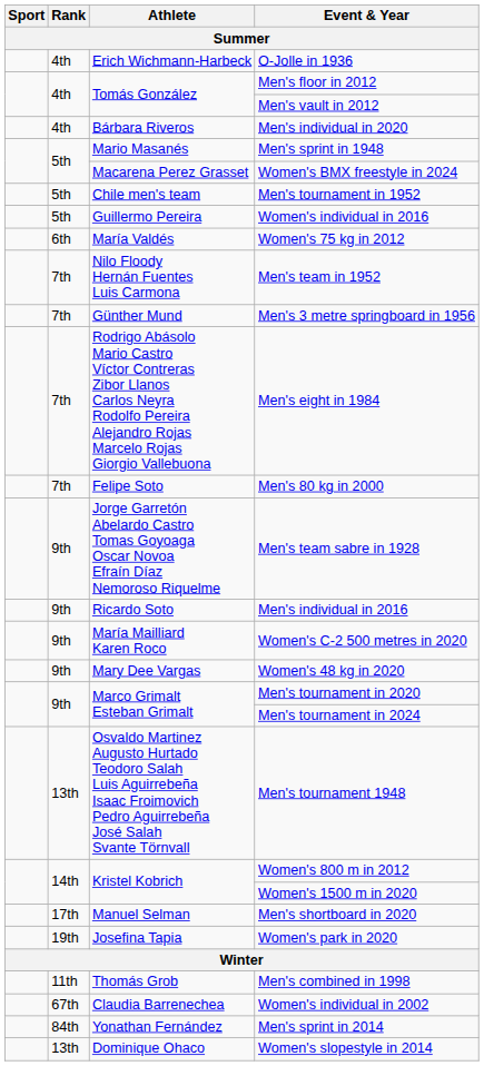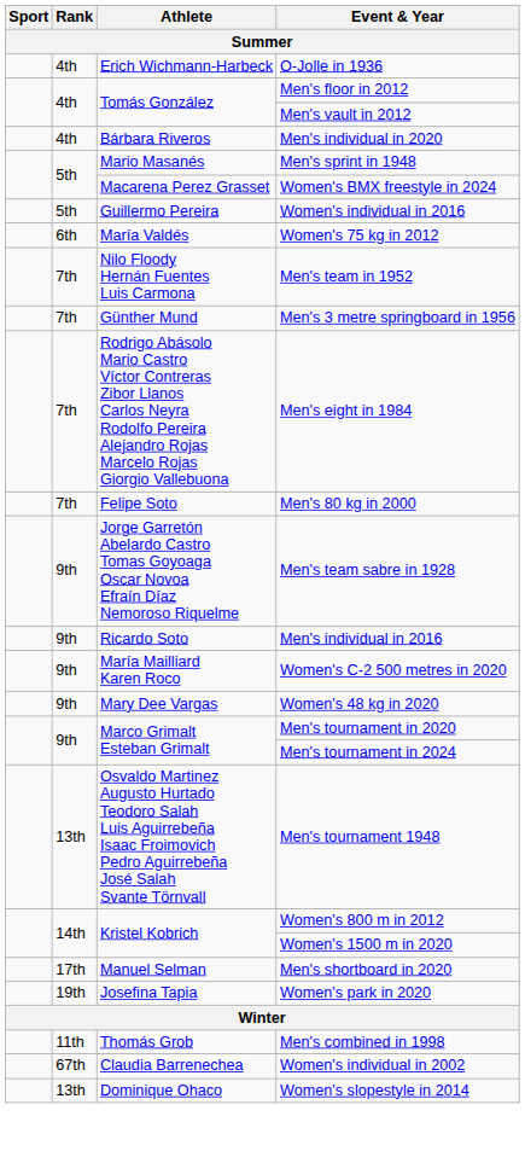 <table class="wikitable sortable">
 <tr>
 <th>Sport</th>
 <th>Rank</th>
 <th>Athlete</th>
 <th>Event & Year</th>
 </tr>
 <tr>
 <th colspan=4>Summer</th>
 </tr>
 <tr>
 <td></td>
 <td>4th</td>
 <td><a href='#'>Erich Wichmann-Harbeck</a></td>
 <td><a href='#'>O-Jolle in 1936</a></td>
 </tr>
 <tr>
 <td rowspan=2></td>
 <td rowspan=2>4th</td>
 <td rowspan=2><a href='#'>Tomás González</a></td>
 <td><a href='#'>Men's floor in 2012</a></td>
 </tr>
 <tr>
 <td><a href='#'>Men's vault in 2012</a></td>
 </tr>
 <tr>
 <td></td>
 <td>4th</td>
 <td><a href='#'>Bárbara Riveros</a></td>
 <td><a href='#'>Men's individual in 2020</a></td>
 </tr>
 <tr>
 <td rowspan=2></td>
 <td rowspan=2>5th</td>
 <td><a href='#'>Mario Masanés</a></td>
 <td><a href='#'>Men's sprint in 1948</a></td>
 </tr>
 <tr>
 <td><a href='#'>Macarena Perez Grasset</a></td>
 <td><a href='#'>Women's BMX freestyle in 2024</a></td>
-</tr>
-<tr>
-<td></td>
-<td>5th</td>
-<td><a href='#'>Chile men's team</a></td>
-<td><a href='#'>Men's tournament in 1952</a></td>
 </tr>
 <tr>
 <td></td>
 <td>5th</td>
 <td><a href='#'>Guillermo Pereira</a></td>
 <td><a href='#'>Women's individual in 2016</a></td>
 </tr>
 <tr>
 <td></td>
 <td>6th</td>
 <td><a href='#'>María Valdés</a></td>
 <td><a href='#'>Women's 75 kg in 2012</a></td>
 </tr>
 <tr>
 <td></td>
 <td>7th</td>
 <td><a href='#'>Nilo Floody</a><br><a href='#'>Hernán Fuentes</a><br><a href='#'>Luis Carmona</a></td>
 <td><a href='#'>Men's team in 1952</a></td>
 </tr>
 <tr>
 <td></td>
 <td>7th</td>
 <td><a href='#'>Günther Mund</a></td>
 <td><a href='#'>Men's 3 metre springboard in 1956</a></td>
 </tr>
 <tr>
 <td></td>
 <td>7th</td>
 <td><a href='#'>Rodrigo Abásolo</a><br><a href='#'>Mario Castro</a><br><a href='#'>Víctor Contreras</a><br><a href='#'>Zibor Llanos</a><br><a href='#'>Carlos Neyra</a><br><a href='#'>Rodolfo Pereira</a><br><a href='#'>Alejandro Rojas</a><br><a href='#'>Marcelo Rojas</a><br><a href='#'>Giorgio Vallebuona</a></td>
 <td><a href='#'>Men's eight in 1984</a></td>
 </tr>
 <tr>
 <td></td>
 <td>7th</td>
 <td><a href='#'>Felipe Soto</a></td>
 <td><a href='#'>Men's 80 kg in 2000</a></td>
 </tr>
 <tr>
 <td></td>
 <td>9th</td>
 <td><a href='#'>Jorge Garretón</a><br><a href='#'>Abelardo Castro</a><br><a href='#'>Tomas Goyoaga</a><br><a href='#'>Oscar Novoa</a><br><a href='#'>Efraín Díaz</a><br><a href='#'>Nemoroso Riquelme</a></td>
 <td><a href='#'>Men's team sabre in 1928</a></td>
 </tr>
 <tr>
 <td></td>
 <td>9th</td>
 <td><a href='#'>Ricardo Soto</a></td>
 <td><a href='#'>Men's individual in 2016</a></td>
 </tr>
 <tr>
 <td></td>
 <td>9th</td>
 <td><a href='#'>María Mailliard</a><br><a href='#'>Karen Roco</a></td>
 <td><a href='#'>Women's C-2 500 metres in 2020</a></td>
 </tr>
 <tr>
 <td></td>
 <td>9th</td>
 <td><a href='#'>Mary Dee Vargas</a></td>
 <td><a href='#'>Women's 48 kg in 2020</a></td>
 </tr>
 <tr>
 <td rowspan=2></td>
 <td rowspan=2>9th</td>
 <td rowspan=2><a href='#'>Marco Grimalt</a><br><a href='#'>Esteban Grimalt</a></td>
 <td><a href='#'>Men's tournament in 2020</a></td>
 </tr>
 <tr>
 <td><a href='#'>Men's tournament in 2024</a></td>
 </tr>
 <tr>
 <td></td>
 <td>13th</td>
 <td><a href='#'>Osvaldo Martinez</a><br><a href='#'>Augusto Hurtado</a><br><a href='#'>Teodoro Salah</a><br><a href='#'>Luis Aguirrebeña</a><br><a href='#'>Isaac Froimovich</a><br><a href='#'>Pedro Aguirrebeña</a><br><a href='#'>José Salah</a><br><a href='#'>Svante Törnvall</a></td>
 <td><a href='#'>Men's tournament 1948</a></td>
 </tr>
 <tr>
 <td rowspan=2></td>
 <td rowspan=2>14th</td>
 <td rowspan=2><a href='#'>Kristel Kobrich</a></td>
 <td><a href='#'>Women's 800 m in 2012</a></td>
 </tr>
 <tr>
 <td><a href='#'>Women's 1500 m in 2020</a></td>
 </tr>
 <tr>
 <td></td>
 <td>17th</td>
 <td><a href='#'>Manuel Selman</a></td>
 <td><a href='#'>Men's shortboard in 2020</a></td>
 </tr>
 <tr>
 <td></td>
 <td>19th</td>
 <td><a href='#'>Josefina Tapia</a></td>
 <td><a href='#'>Women's park in 2020</a></td>
 </tr>
 <tr>
 <th colspan=4>Winter</th>
 </tr>
 <tr>
 <td></td>
 <td>11th</td>
 <td><a href='#'>Thomás Grob</a></td>
 <td><a href='#'>Men's combined in 1998</a></td>
 </tr>
 <tr>
 <td></td>
 <td>67th</td>
 <td><a href='#'>Claudia Barrenechea</a></td>
 <td><a href='#'>Women's individual in 2002</a></td>
 </tr>
 <tr>
 <td></td>
-<td>84th</td>
-<td><a href='#'>Yonathan Fernández</a></td>
-<td><a href='#'>Men's sprint in 2014</a></td>
-</tr>
-<tr>
-<td></td>
 <td>13th</td>
 <td><a href='#'>Dominique Ohaco</a></td>
 <td><a href='#'>Women's slopestyle in 2014</a></td>
 </tr>
 </table>
